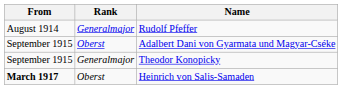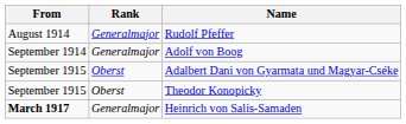 <table class="wikitable">
 <tr>
 <th>From</th>
 <th>Rank</th>
 <th>Name</th>
 </tr>
 <tr>
 <td>August 1914</td>
 <td><em><a href='#'>Generalmajor</a></em></td>
 <td><a href='#'>Rudolf Pfeffer</a></td>
 </tr>
 <tr>
+<td>September 1914</td>
+<td><em>Generalmajor</em></td>
+<td><a href='#'>Adolf von Boog</a></td>
+</tr>
+<tr>
 <td>September 1915</td>
 <td><em><a href='#'>Oberst</a></em></td>
 <td><a href='#'>Adalbert Dani von Gyarmata und Magyar-Cséke</a></td>
 </tr>
 <tr>
 <td>September 1915</td>
-<td><em>Generalmajor</em></td>
+<td><em>Oberst</em></td>
 <td><a href='#'>Theodor Konopicky</a></td>
 </tr>
 <tr>
 <td><strong>March 1917</strong></td>
-<td><em>Oberst</em></td>
+<td><em>Generalmajor</em></td>
 <td><a href='#'>Heinrich von Salis-Samaden</a></td>
 </tr>
 </table>
